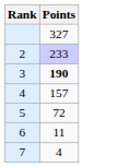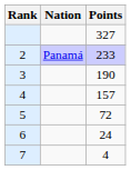 <table class="wikitable sortable" style="text-align:center">
 <tr>
 <th>Rank</th>
+<th>Nation</th>
 <th>Points</th>
 </tr>
 <tr>
 <td bgcolor = DDEEFF></td>
+<td align=left></td>
 <td>327</td>
 </tr>
 <tr style="background-color:#ccccff">
 <td bgcolor = DDEEFF>2</td>
+<td align=left> <a href='#'>Panamá</a></td>
 <td>233</td>
 </tr>
 <tr>
 <td bgcolor = DDEEFF>3</td>
-<td><strong>190</strong></td>
+<td align=left></td>
+<td>190</td>
 </tr>
 <tr>
 <td bgcolor = DDEEFF>4</td>
+<td align=left></td>
 <td>157</td>
 </tr>
 <tr>
 <td bgcolor = DDEEFF>5</td>
+<td align=left></td>
 <td>72</td>
 </tr>
 <tr>
 <td bgcolor = DDEEFF>6</td>
-<td>11</td>
+<td align=left></td>
+<td>24</td>
 </tr>
 <tr>
 <td bgcolor = DDEEFF>7</td>
+<td align=left></td>
 <td>4</td>
 </tr>
 </table>
